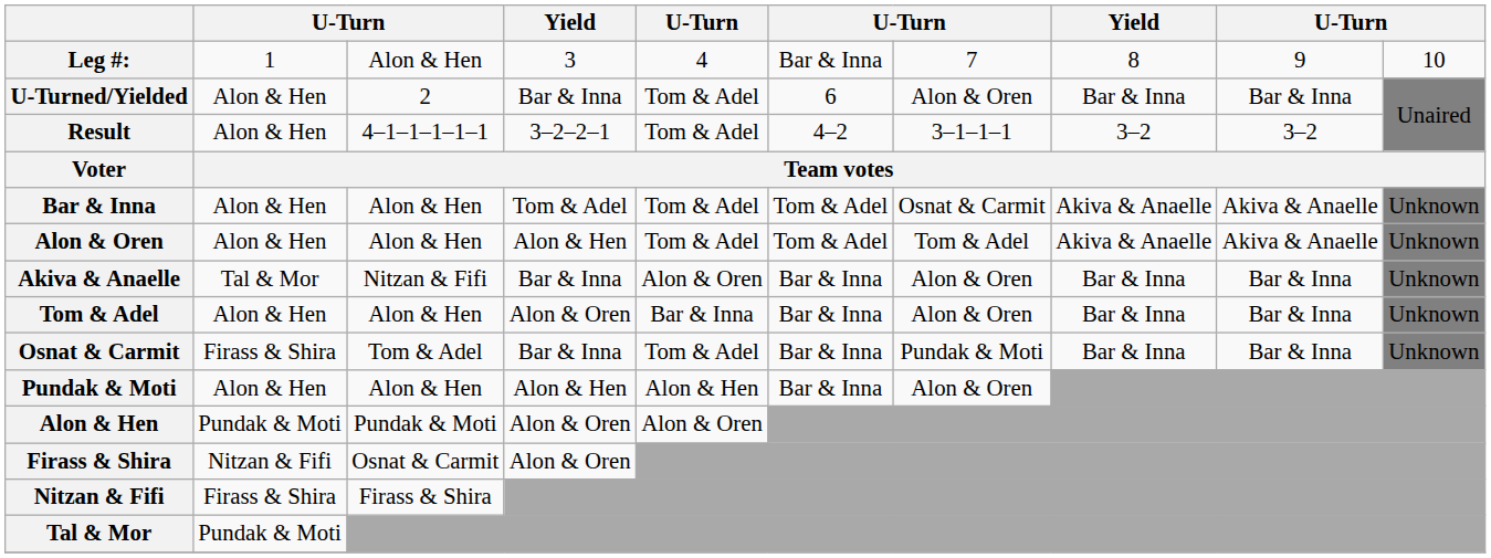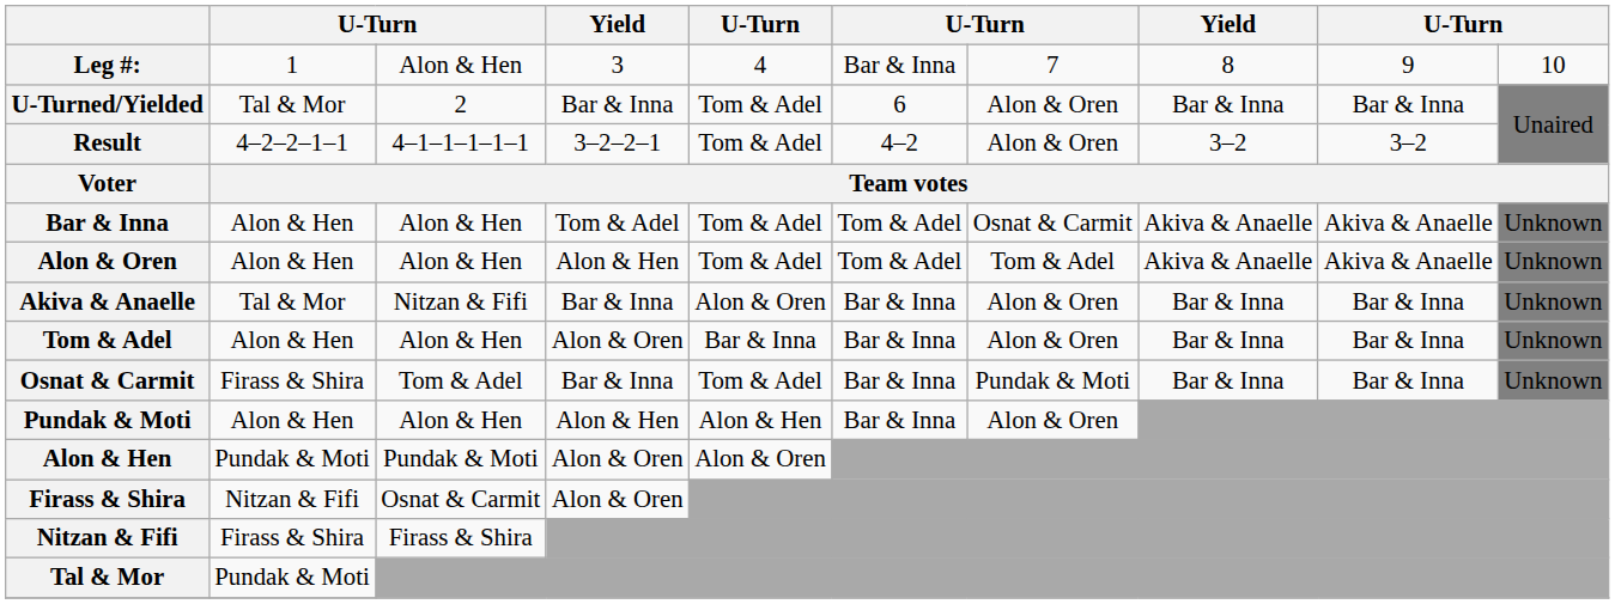 <table class="wikitable" style="text-align:center">
 <tr>
 <th></th>
 <th colspan=2>U-Turn</th>
 <th>Yield</th>
 <th>U-Turn</th>
 <th colspan=2>U-Turn</th>
 <th>Yield</th>
 <th colspan=2>U-Turn</th>
 </tr>
 <tr>
 <th align="left">Leg #:</th>
 <td>1</td>
 <td>Alon & Hen</td>
 <td>3</td>
 <td>4</td>
 <td>Bar & Inna</td>
 <td>7</td>
 <td>8</td>
 <td>9</td>
 <td>10</td>
 </tr>
 <tr>
 <th align="left">U-Turned/Yielded</th>
-<td>Alon & Hen</td>
+<td>Tal & Mor</td>
 <td>2</td>
 <td>Bar & Inna</td>
 <td>Tom & Adel</td>
 <td>6</td>
 <td>Alon & Oren</td>
 <td>Bar & Inna</td>
 <td>Bar & Inna</td>
 <td rowspan="2" bgcolor="grey">Unaired</td>
 </tr>
 <tr>
 <th>Result</th>
-<td>Alon & Hen</td>
+<td>4–2–2–1–1</td>
 <td>4–1–1–1–1–1</td>
 <td>3–2–2–1</td>
 <td>Tom & Adel</td>
 <td>4–2</td>
-<td>3–1–1–1</td>
+<td>Alon & Oren</td>
 <td>3–2</td>
 <td>3–2</td>
 </tr>
 <tr>
 <th>Voter</th>
 <th colspan=9>Team votes</th>
 </tr>
 <tr>
 <th>Bar & Inna</th>
 <td>Alon & Hen</td>
 <td>Alon & Hen</td>
 <td>Tom & Adel</td>
 <td>Tom & Adel</td>
 <td>Tom & Adel</td>
 <td>Osnat & Carmit</td>
 <td>Akiva & Anaelle</td>
 <td>Akiva & Anaelle</td>
 <td bgcolor="grey">Unknown</td>
 </tr>
 <tr>
 <th>Alon & Oren</th>
 <td>Alon & Hen</td>
 <td>Alon & Hen</td>
 <td>Alon & Hen</td>
 <td>Tom & Adel</td>
 <td>Tom & Adel</td>
 <td>Tom & Adel</td>
 <td>Akiva & Anaelle</td>
 <td>Akiva & Anaelle</td>
 <td bgcolor="grey">Unknown</td>
 </tr>
 <tr>
 <th>Akiva & Anaelle</th>
 <td>Tal & Mor</td>
 <td>Nitzan & Fifi</td>
 <td>Bar & Inna</td>
 <td>Alon & Oren</td>
 <td>Bar & Inna</td>
 <td>Alon & Oren</td>
 <td>Bar & Inna</td>
 <td>Bar & Inna</td>
 <td bgcolor="grey">Unknown</td>
 </tr>
 <tr>
 <th>Tom & Adel</th>
 <td>Alon & Hen</td>
 <td>Alon & Hen</td>
 <td>Alon & Oren</td>
 <td>Bar & Inna</td>
 <td>Bar & Inna</td>
 <td>Alon & Oren</td>
 <td>Bar & Inna</td>
 <td>Bar & Inna</td>
 <td bgcolor="grey">Unknown</td>
 </tr>
 <tr>
 <th>Osnat & Carmit</th>
 <td>Firass & Shira</td>
 <td>Tom & Adel</td>
 <td>Bar & Inna</td>
 <td>Tom & Adel</td>
 <td>Bar & Inna</td>
 <td>Pundak & Moti</td>
 <td>Bar & Inna</td>
 <td>Bar & Inna</td>
 <td bgcolor="grey">Unknown</td>
 </tr>
 <tr>
 <th>Pundak & Moti</th>
 <td>Alon & Hen</td>
 <td>Alon & Hen</td>
 <td>Alon & Hen</td>
 <td>Alon & Hen</td>
 <td>Bar & Inna</td>
 <td>Alon & Oren</td>
 <td bgcolor="darkgray" colspan=6></td>
 </tr>
 <tr>
 <th>Alon & Hen</th>
 <td>Pundak & Moti</td>
 <td>Pundak & Moti</td>
 <td>Alon & Oren</td>
 <td>Alon & Oren</td>
 <td bgcolor="darkgray" colspan=8></td>
 </tr>
 <tr>
 <th>Firass & Shira</th>
 <td>Nitzan & Fifi</td>
 <td>Osnat & Carmit</td>
 <td>Alon & Oren</td>
 <td bgcolor="darkgray" colspan=10></td>
 </tr>
 <tr>
 <th>Nitzan & Fifi</th>
 <td>Firass & Shira</td>
 <td>Firass & Shira</td>
 <td bgcolor="darkgray" colspan=11></td>
 </tr>
 <tr>
 <th>Tal & Mor</th>
 <td>Pundak & Moti</td>
 <td bgcolor="darkgray" colspan=12></td>
 </tr>
 <tr>
 </tr>
 </table>
